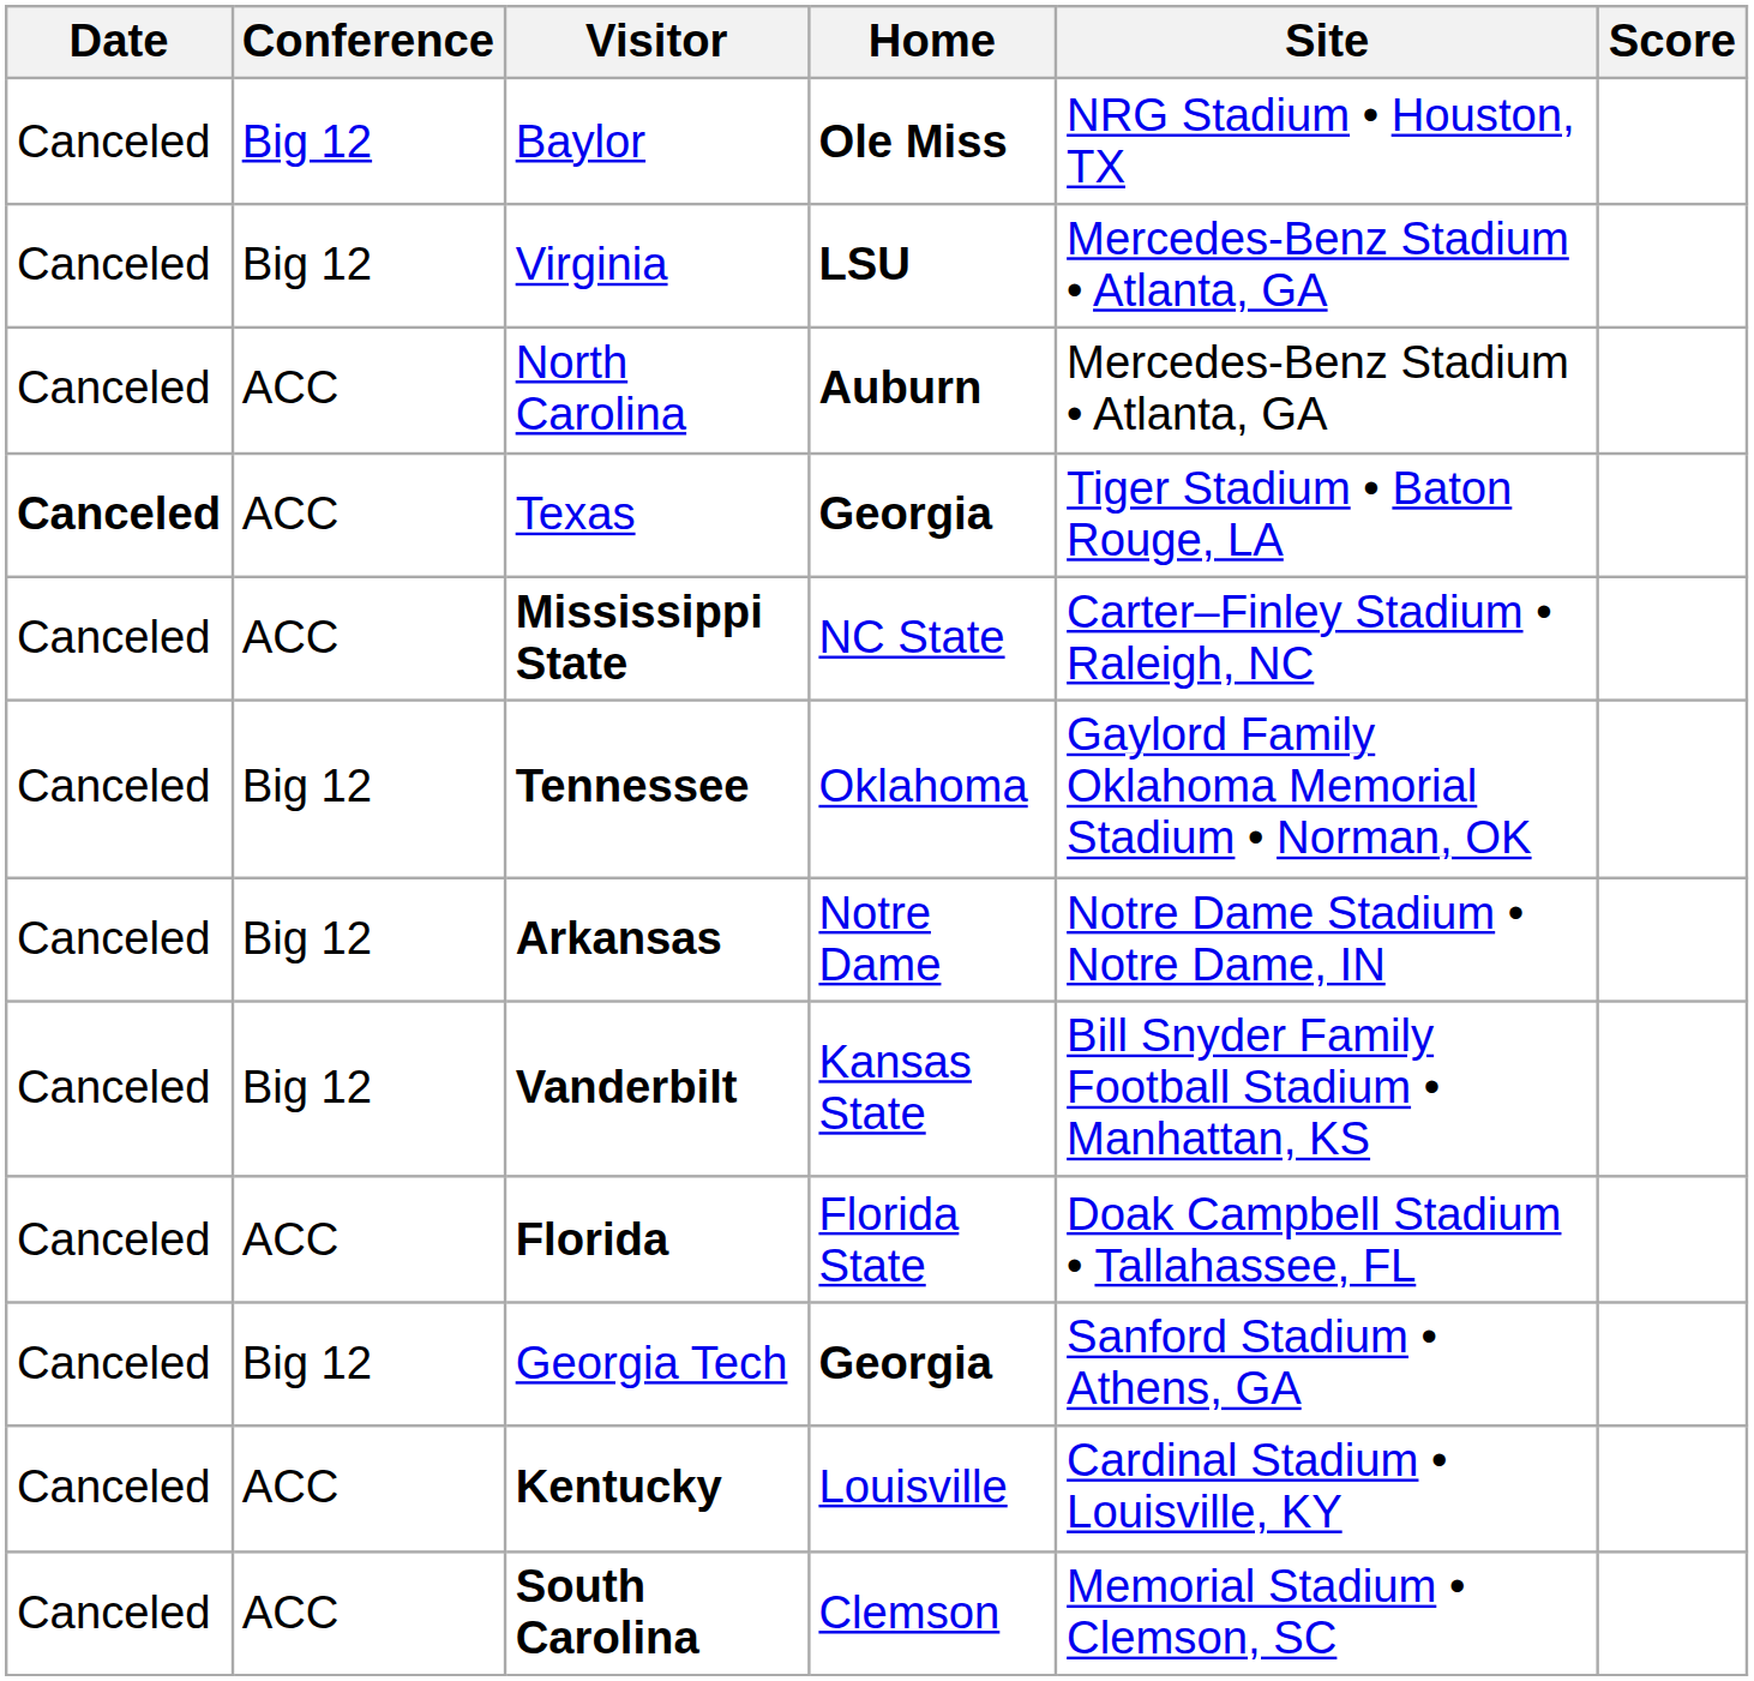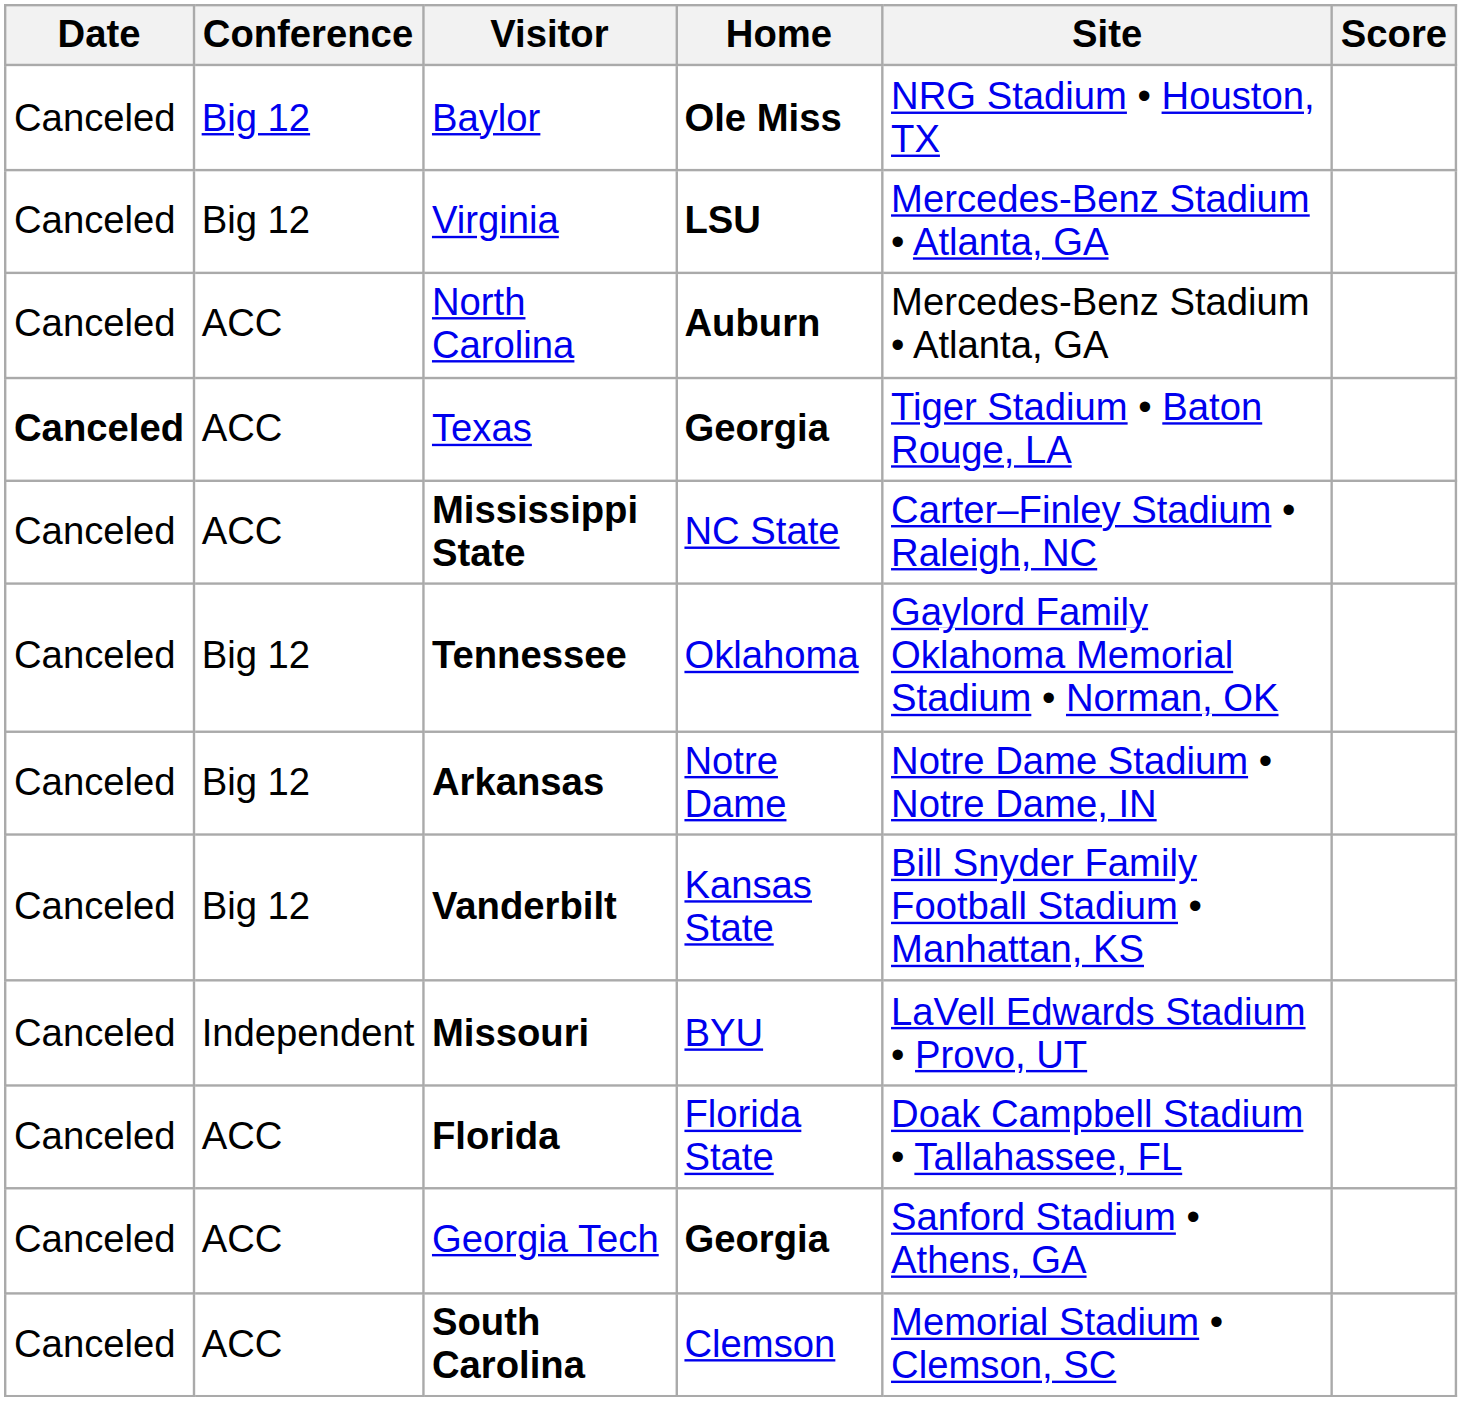 <table class="wikitable">
 <tr>
 <th>Date</th>
 <th>Conference</th>
 <th>Visitor</th>
 <th>Home</th>
 <th>Site</th>
 <th>Score</th>
 </tr>
 <tr style="background:white">
 <td>Canceled</td>
 <td><a href='#'>Big 12</a></td>
 <td><a href='#'>Baylor</a></td>
 <td><strong>Ole Miss</strong></td>
 <td><a href='#'>NRG Stadium</a> • <a href='#'>Houston, TX</a></td>
 <td></td>
 </tr>
 <tr style="background:white">
 <td>Canceled</td>
 <td>Big 12</td>
 <td><a href='#'>Virginia</a></td>
 <td><strong>LSU</strong></td>
 <td><a href='#'>Mercedes-Benz Stadium</a> • <a href='#'>Atlanta, GA</a></td>
 <td></td>
 </tr>
 <tr style="background:white">
 <td>Canceled</td>
 <td>ACC</td>
 <td><a href='#'>North Carolina</a></td>
 <td><strong>Auburn</strong></td>
 <td>Mercedes-Benz Stadium • Atlanta, GA</td>
 <td></td>
 </tr>
 <tr style="background:white">
 <td><strong>Canceled</strong></td>
 <td>ACC</td>
 <td><a href='#'>Texas</a></td>
 <td><strong>Georgia</strong></td>
 <td><a href='#'>Tiger Stadium</a> • <a href='#'>Baton Rouge, LA</a></td>
 <td></td>
 </tr>
 <tr style="background:white">
 <td>Canceled</td>
 <td>ACC</td>
 <td><strong>Mississippi State</strong></td>
 <td><a href='#'>NC State</a></td>
 <td><a href='#'>Carter–Finley Stadium</a> • <a href='#'>Raleigh, NC</a></td>
 <td></td>
 </tr>
 <tr style="background:white">
 <td>Canceled</td>
 <td>Big 12</td>
 <td><strong>Tennessee</strong></td>
 <td><a href='#'>Oklahoma</a></td>
 <td><a href='#'>Gaylord Family Oklahoma Memorial Stadium</a> • <a href='#'>Norman, OK</a></td>
 <td></td>
 </tr>
 <tr style="background:white">
 <td>Canceled</td>
 <td>Big 12</td>
 <td><strong>Arkansas</strong></td>
 <td><a href='#'>Notre Dame</a></td>
 <td><a href='#'>Notre Dame Stadium</a> • <a href='#'>Notre Dame, IN</a></td>
 <td></td>
 </tr>
 <tr style="background:white">
 <td>Canceled</td>
 <td>Big 12</td>
 <td><strong>Vanderbilt</strong></td>
 <td><a href='#'>Kansas State</a></td>
 <td><a href='#'>Bill Snyder Family Football Stadium</a> • <a href='#'>Manhattan, KS</a></td>
 <td></td>
 </tr>
 <tr style="background:white">
 <td>Canceled</td>
+<td>Independent</td>
+<td><strong>Missouri</strong></td>
+<td><a href='#'>BYU</a></td>
+<td><a href='#'>LaVell Edwards Stadium</a> • <a href='#'>Provo, UT</a></td>
+<td></td>
+</tr>
+<tr style="background:white">
+<td>Canceled</td>
 <td>ACC</td>
 <td><strong>Florida</strong></td>
 <td><a href='#'>Florida State</a></td>
 <td><a href='#'>Doak Campbell Stadium</a> • <a href='#'>Tallahassee, FL</a></td>
 <td></td>
 </tr>
 <tr style="background:white">
 <td>Canceled</td>
-<td>Big 12</td>
+<td>ACC</td>
 <td><a href='#'>Georgia Tech</a></td>
 <td><strong>Georgia</strong></td>
 <td><a href='#'>Sanford Stadium</a> • <a href='#'>Athens, GA</a></td>
-<td></td>
-</tr>
-<tr style="background:white">
-<td>Canceled</td>
-<td>ACC</td>
-<td><strong>Kentucky</strong></td>
-<td><a href='#'>Louisville</a></td>
-<td><a href='#'>Cardinal Stadium</a> • <a href='#'>Louisville, KY</a></td>
 <td></td>
 </tr>
 <tr style="background:white">
 <td>Canceled</td>
 <td>ACC</td>
 <td><strong>South Carolina</strong></td>
 <td><a href='#'>Clemson</a></td>
 <td><a href='#'>Memorial Stadium</a> • <a href='#'>Clemson, SC</a></td>
 <td></td>
 </tr>
 </table>
